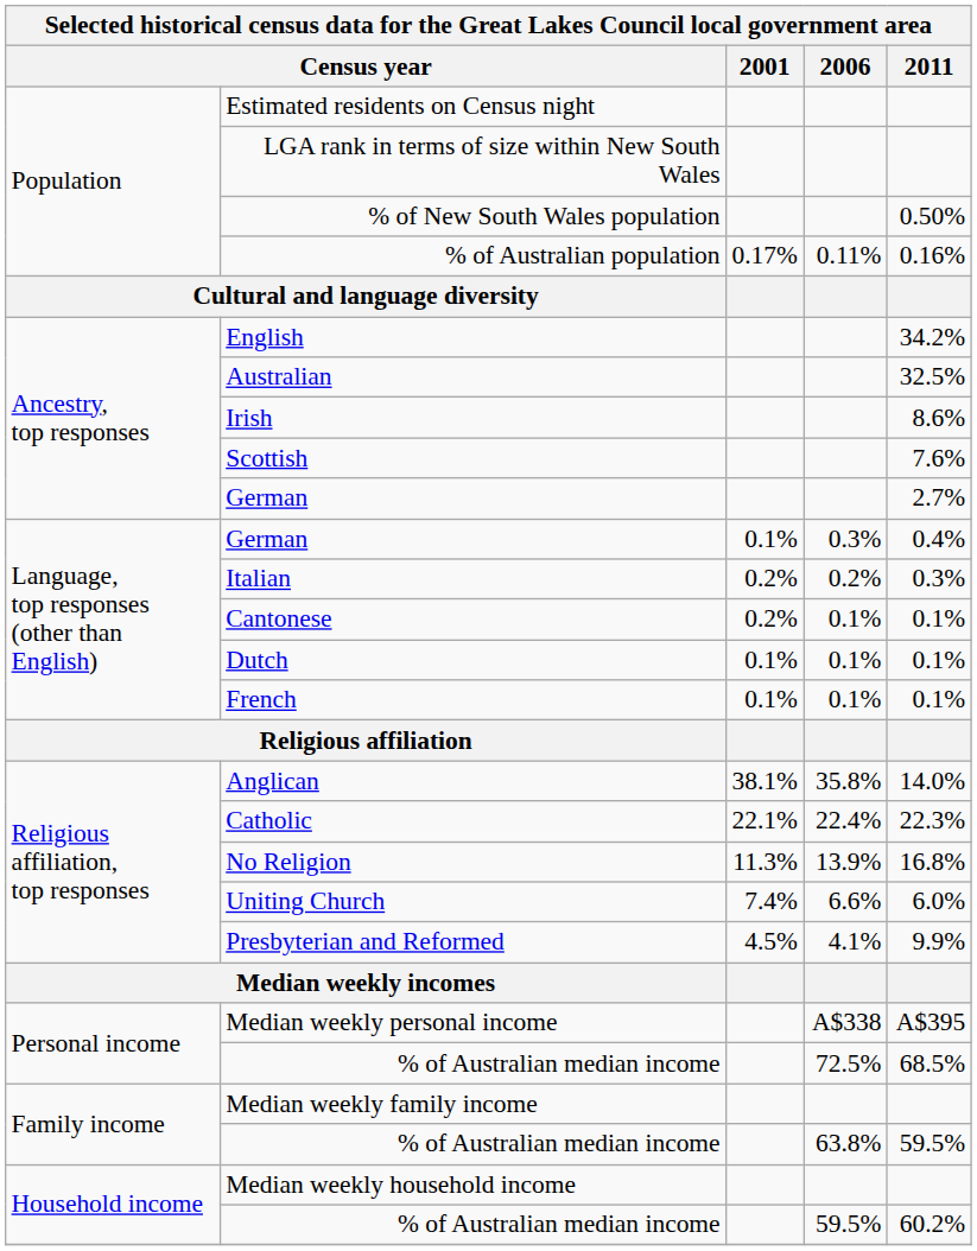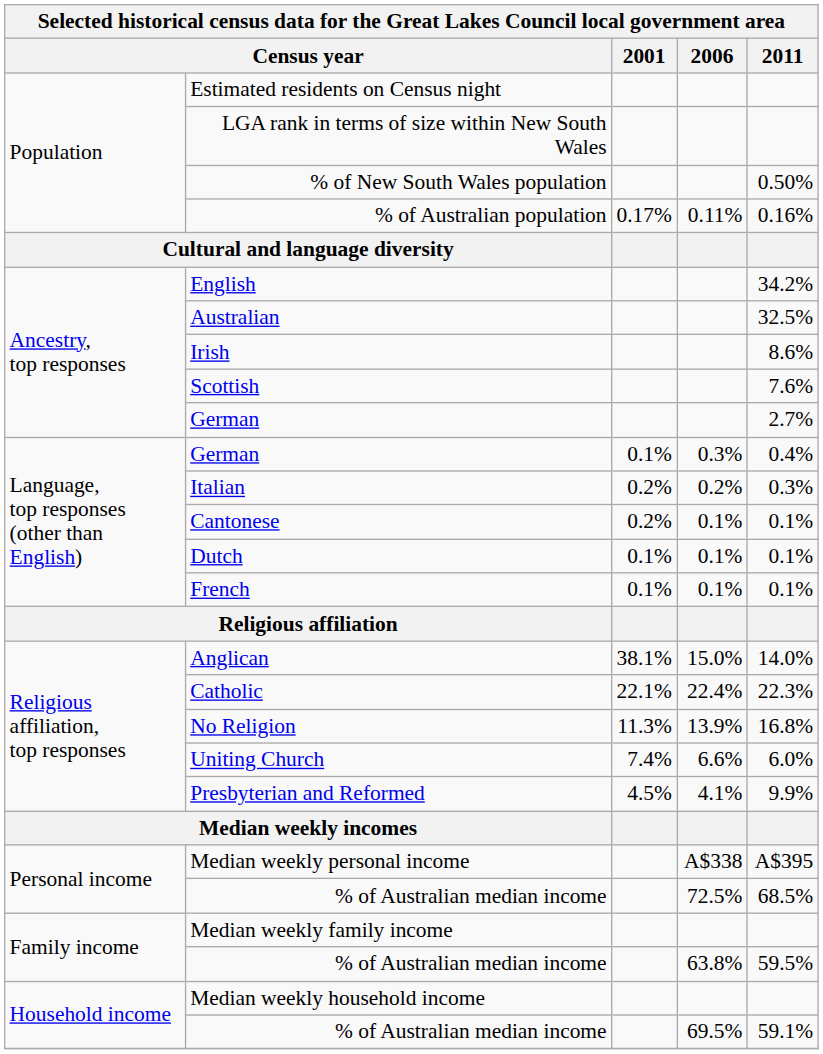 <table class="wikitable">
 <tr>
 <th colspan=6>Selected historical census data for the Great Lakes Council local government area</th>
 </tr>
 <tr>
 <th colspan=3>Census year</th>
 <th>2001</th>
 <th>2006</th>
 <th>2011</th>
 </tr>
 <tr>
 <td rowspan=4 colspan="2">Population</td>
 <td>Estimated residents on Census night</td>
 <td align="right"></td>
 <td align="right"></td>
 <td align="right"></td>
 </tr>
 <tr>
 <td align="right">LGA rank in terms of size within New South Wales</td>
 <td align="right"></td>
 <td align="right"></td>
 <td align="right"></td>
 </tr>
 <tr>
 <td align="right">% of New South Wales population</td>
 <td align="right"></td>
 <td align="right"></td>
 <td align="right">0.50%</td>
 </tr>
 <tr>
 <td align="right">% of Australian population</td>
 <td align="right">0.17%</td>
 <td align="right"> 0.11%</td>
 <td align="right"> 0.16%</td>
 </tr>
 <tr>
 <th colspan=3>Cultural and language diversity</th>
 <th></th>
 <th></th>
 <th></th>
 </tr>
 <tr>
 <td rowspan=5 colspan=2><a href='#'>Ancestry</a>,<br>top responses</td>
 <td><a href='#'>English</a></td>
 <td align="right"></td>
 <td align="right"></td>
 <td align="right">34.2%</td>
 </tr>
 <tr>
 <td><a href='#'>Australian</a></td>
 <td align="right"></td>
 <td align="right"></td>
 <td align="right">32.5%</td>
 </tr>
 <tr>
 <td><a href='#'>Irish</a></td>
 <td align="right"></td>
 <td align="right"></td>
 <td align="right">8.6%</td>
 </tr>
 <tr>
 <td><a href='#'>Scottish</a></td>
 <td align="right"></td>
 <td align="right"></td>
 <td align="right">7.6%</td>
 </tr>
 <tr>
 <td><a href='#'>German</a></td>
 <td align="right"></td>
 <td align="right"></td>
 <td align="right">2.7%</td>
 </tr>
 <tr>
 <td rowspan=5 colspan=2>Language,<br>top responses<br>(other than <a href='#'>English</a>)</td>
 <td><a href='#'>German</a></td>
 <td align="right">0.1%</td>
 <td align="right"> 0.3%</td>
 <td align="right"> 0.4%</td>
 </tr>
 <tr>
 <td><a href='#'>Italian</a></td>
 <td align="right">0.2%</td>
 <td align="right"> 0.2%</td>
 <td align="right"> 0.3%</td>
 </tr>
 <tr>
 <td><a href='#'>Cantonese</a></td>
 <td align="right">0.2%</td>
 <td align="right"> 0.1%</td>
 <td align="right"> 0.1%</td>
 </tr>
 <tr>
 <td><a href='#'>Dutch</a></td>
 <td align="right">0.1%</td>
 <td align="right"> 0.1%</td>
 <td align="right"> 0.1%</td>
 </tr>
 <tr>
 <td><a href='#'>French</a></td>
 <td align="right">0.1%</td>
 <td align="right"> 0.1%</td>
 <td align="right"> 0.1%</td>
 </tr>
 <tr>
 <th colspan=3>Religious affiliation</th>
 <th></th>
 <th></th>
 <th></th>
 </tr>
 <tr>
 <td rowspan=5 colspan=2><a href='#'>Religious</a> affiliation,<br>top responses</td>
 <td><a href='#'>Anglican</a></td>
 <td align="right">38.1%</td>
-<td align="right"> 35.8%</td>
+<td align="right"> 15.0%</td>
 <td align="right"> 14.0%</td>
 </tr>
 <tr>
 <td><a href='#'>Catholic</a></td>
 <td align="right">22.1%</td>
 <td align="right"> 22.4%</td>
 <td align="right"> 22.3%</td>
 </tr>
 <tr>
 <td><a href='#'>No Religion</a></td>
 <td align="right">11.3%</td>
 <td align="right"> 13.9%</td>
 <td align="right"> 16.8%</td>
 </tr>
 <tr>
 <td><a href='#'>Uniting Church</a></td>
 <td align="right">7.4%</td>
 <td align="right"> 6.6%</td>
 <td align="right"> 6.0%</td>
 </tr>
 <tr>
 <td><a href='#'>Presbyterian and Reformed</a></td>
 <td align="right">4.5%</td>
 <td align="right"> 4.1%</td>
 <td align="right"> 9.9%</td>
 </tr>
 <tr>
 <th colspan=3>Median weekly incomes</th>
 <th></th>
 <th></th>
 <th></th>
 </tr>
 <tr>
 <td rowspan=2 colspan=2>Personal income</td>
 <td>Median weekly personal income</td>
 <td align="right"></td>
 <td align="right">A$338</td>
 <td align="right">A$395</td>
 </tr>
 <tr>
 <td align="right">% of Australian median income</td>
 <td align="right"></td>
 <td align="right">72.5%</td>
 <td align="right"> 68.5%</td>
 </tr>
 <tr>
 <td rowspan=2 colspan=2>Family income</td>
 <td>Median weekly family income</td>
 <td align="right"></td>
 <td align="right"></td>
 <td align="right"></td>
 </tr>
 <tr>
 <td align="right">% of Australian median income</td>
 <td align="right"></td>
 <td align="right">63.8%</td>
 <td align="right"> 59.5%</td>
 </tr>
 <tr>
 <td rowspan=2 colspan=2><a href='#'>Household income</a></td>
 <td>Median weekly household income</td>
 <td align="right"></td>
 <td align="right"></td>
 <td align="right"></td>
 </tr>
 <tr>
 <td align="right">% of Australian median income</td>
 <td align="right"></td>
-<td align="right">59.5%</td>
-<td align="right"> 60.2%</td>
+<td align="right">69.5%</td>
+<td align="right"> 59.1%</td>
 </tr>
 <tr>
 </tr>
 </table>
